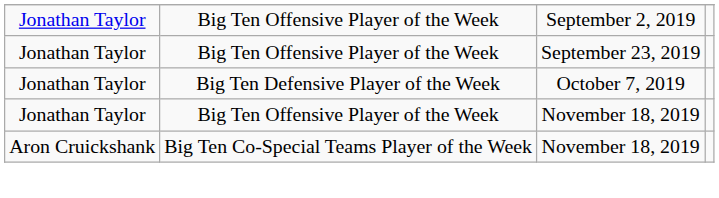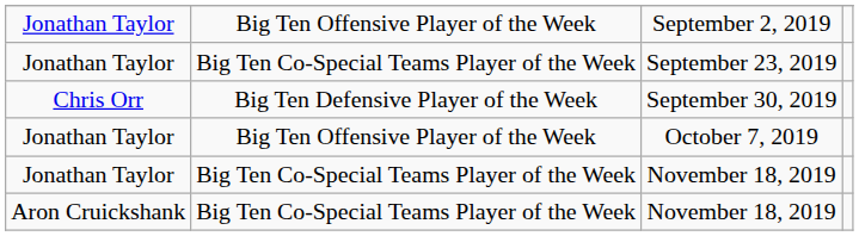 <table class="wikitable sortable sortable" style="text-align: center">
 <tr align=center>
 </tr>
 <tr>
 <td><a href='#'>Jonathan Taylor</a></td>
 <td>Big Ten Offensive Player of the Week</td>
 <td>September 2, 2019</td>
 <td></td>
 </tr>
 <tr>
 <td>Jonathan Taylor</td>
-<td>Big Ten Offensive Player of the Week</td>
+<td>Big Ten Co-Special Teams Player of the Week</td>
 <td>September 23, 2019</td>
 <td></td>
 </tr>
 <tr>
+<td><a href='#'>Chris Orr</a></td>
+<td>Big Ten Defensive Player of the Week</td>
+<td>September 30, 2019</td>
+<td></td>
+</tr>
+<tr>
 <td>Jonathan Taylor</td>
-<td>Big Ten Defensive Player of the Week</td>
+<td>Big Ten Offensive Player of the Week</td>
 <td>October 7, 2019</td>
 <td></td>
 </tr>
 <tr>
 <td>Jonathan Taylor</td>
-<td>Big Ten Offensive Player of the Week</td>
+<td>Big Ten Co-Special Teams Player of the Week</td>
 <td>November 18, 2019</td>
 <td></td>
 </tr>
 <tr>
 <td>Aron Cruickshank</td>
 <td>Big Ten Co-Special Teams Player of the Week</td>
 <td>November 18, 2019</td>
 <td></td>
 </tr>
 </table>
